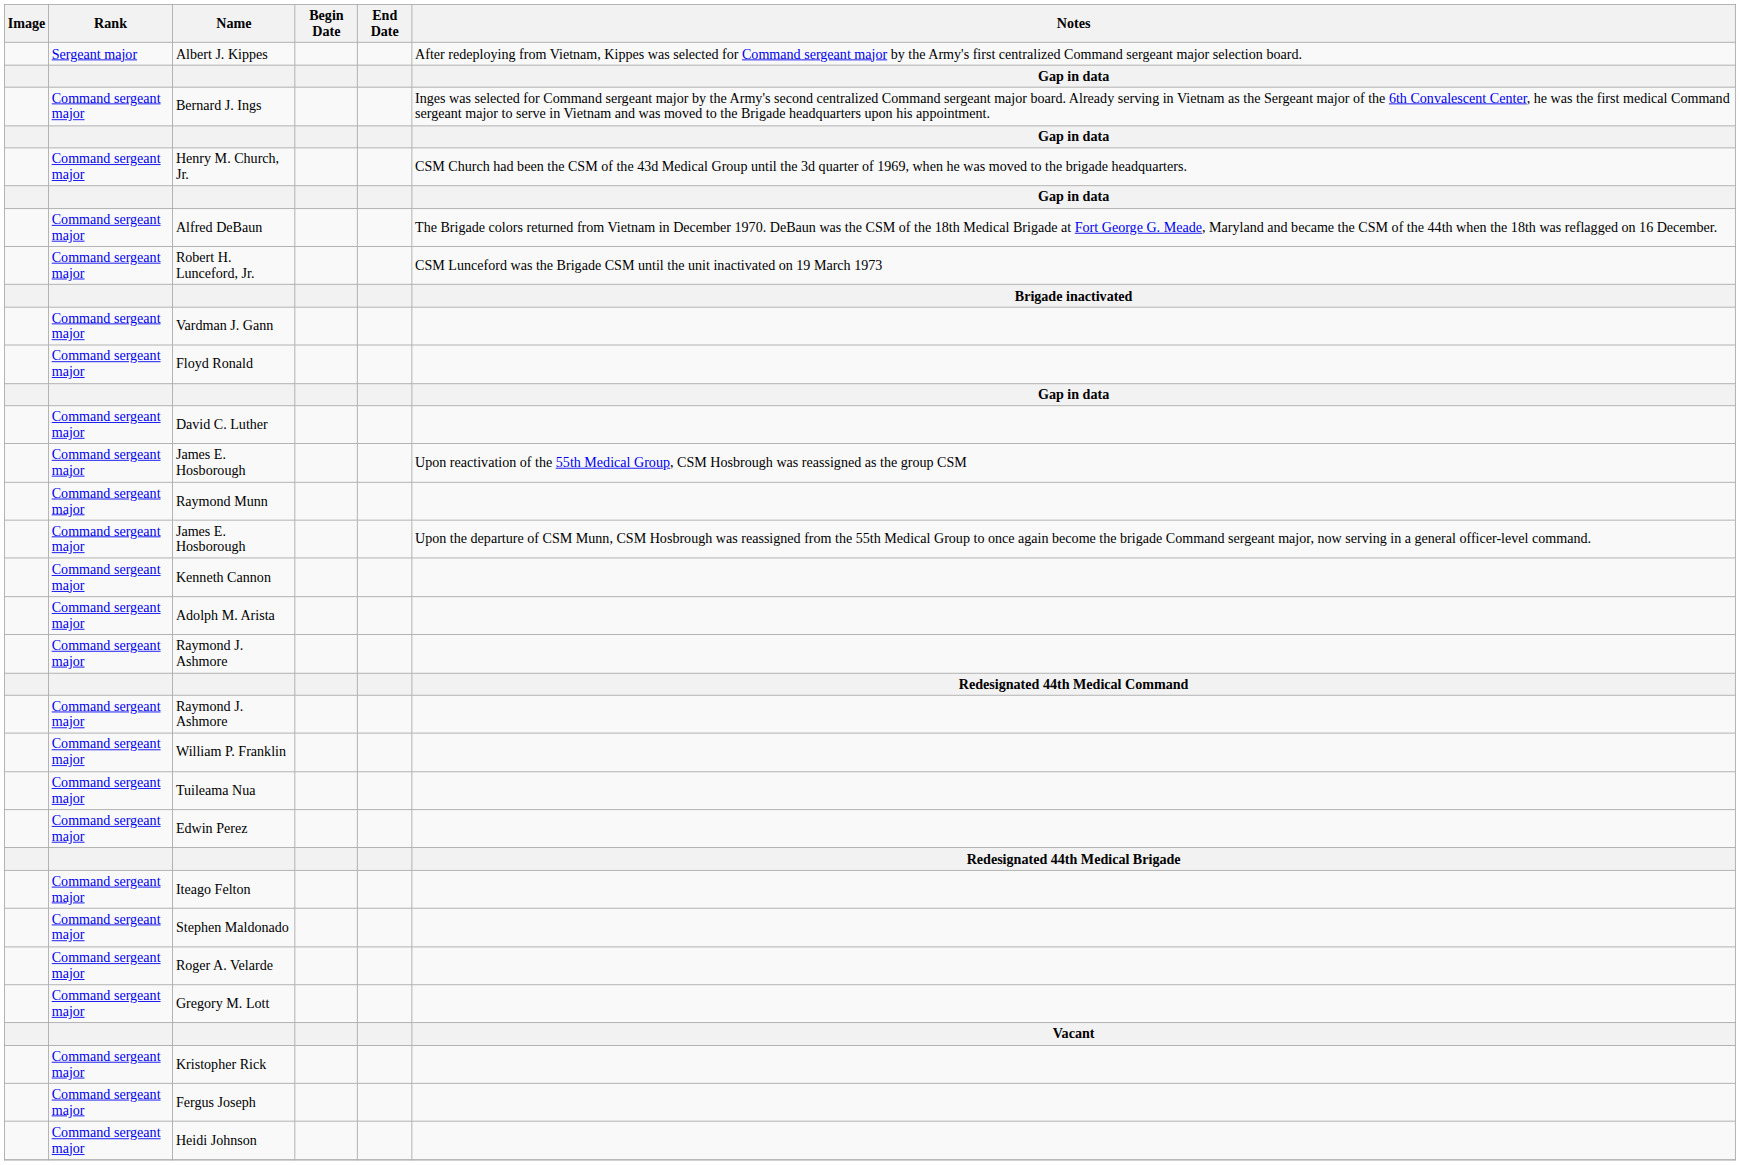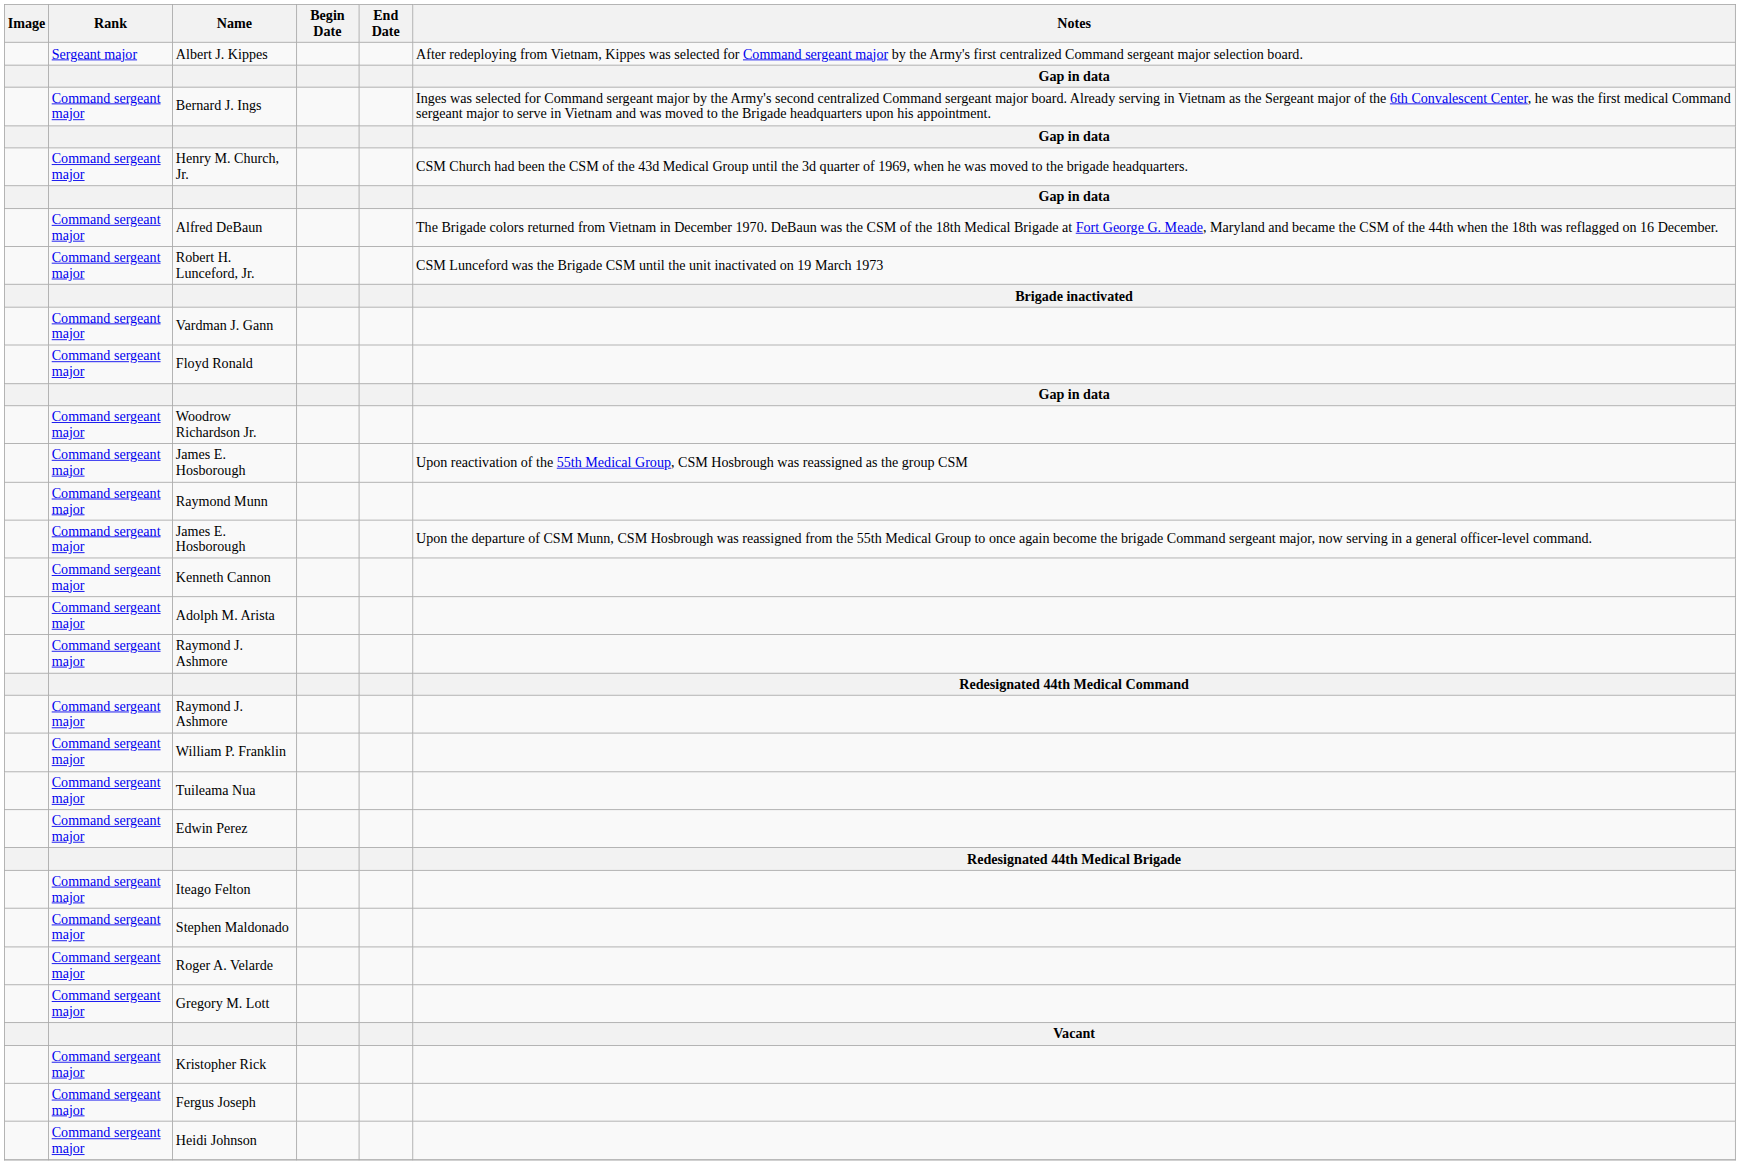 <table class="wikitable sortable">
 <tr>
 <th class=unsortable>Image</th>
 <th class=unsortable>Rank</th>
 <th>Name</th>
 <th>Begin Date</th>
 <th>End Date</th>
 <th class=unsortable>Notes</th>
 </tr>
 <tr>
 <td></td>
 <td><a href='#'>Sergeant major</a></td>
 <td Sortname>Albert J. Kippes</td>
 <td align=center></td>
 <td align=center></td>
 <td>After redeploying from Vietnam, Kippes was selected for <a href='#'>Command sergeant major</a> by the Army's first centralized Command sergeant major selection board.</td>
 </tr>
 <tr>
 <th></th>
 <th></th>
 <th></th>
 <th></th>
 <th></th>
 <th>Gap in data</th>
 </tr>
 <tr>
 <td></td>
 <td><a href='#'>Command sergeant major</a></td>
 <td Sortname>Bernard J. Ings</td>
 <td align=center></td>
 <td></td>
 <td>Inges was selected for Command sergeant major by the Army's second centralized Command sergeant major board. Already serving in Vietnam as the Sergeant major of the <a href='#'>6th Convalescent Center</a>, he was the first medical Command sergeant major to serve in Vietnam and was moved to the Brigade headquarters upon his appointment.</td>
 </tr>
 <tr>
 <th></th>
 <th></th>
 <th></th>
 <th></th>
 <th></th>
 <th>Gap in data</th>
 </tr>
 <tr>
 <td></td>
 <td><a href='#'>Command sergeant major</a></td>
 <td Sortname>Henry M. Church, Jr.</td>
 <td align=center></td>
 <td align=center></td>
 <td>CSM Church had been the CSM of the 43d Medical Group until the 3d quarter of 1969, when he was moved to the brigade headquarters.</td>
 </tr>
 <tr>
 <th></th>
 <th></th>
 <th></th>
 <th></th>
 <th></th>
 <th>Gap in data</th>
 </tr>
 <tr>
 <td></td>
 <td><a href='#'>Command sergeant major</a></td>
 <td Sortname>Alfred DeBaun</td>
 <td align=center></td>
 <td align=center></td>
 <td>The Brigade colors returned from Vietnam in December 1970. DeBaun was the CSM of the 18th Medical Brigade at <a href='#'>Fort George G. Meade</a>, Maryland and became the CSM of the 44th when the 18th was reflagged on 16 December.</td>
 </tr>
 <tr>
 <td></td>
 <td><a href='#'>Command sergeant major</a></td>
 <td Sortname>Robert H. Lunceford, Jr.</td>
 <td align=center></td>
 <td align=center></td>
 <td>CSM Lunceford was the Brigade CSM until the unit inactivated on 19 March 1973</td>
 </tr>
 <tr>
 <th></th>
 <th></th>
 <th></th>
 <th align=center></th>
 <th align=center></th>
 <th>Brigade inactivated</th>
 </tr>
 <tr>
 <td></td>
 <td><a href='#'>Command sergeant major</a></td>
 <td Sortname>Vardman J. Gann</td>
 <td align=center></td>
 <td align=center></td>
 <td></td>
 </tr>
 <tr>
 <td></td>
 <td><a href='#'>Command sergeant major</a></td>
 <td Sortname>Floyd Ronald</td>
 <td align=center></td>
 <td></td>
 <td></td>
 </tr>
 <tr>
 <th></th>
 <th></th>
 <th></th>
 <th></th>
 <th></th>
 <th>Gap in data</th>
 </tr>
 <tr>
 <td></td>
 <td><a href='#'>Command sergeant major</a></td>
-<td Sortname>David C. Luther</td>
-<td align=center></td>
+<td Sortname>Woodrow Richardson Jr.</td>
+<td></td>
 <td align=center></td>
 <td></td>
 </tr>
 <tr>
 <td></td>
 <td><a href='#'>Command sergeant major</a></td>
 <td Sortname>James E. Hosborough</td>
 <td align=center></td>
 <td align=center></td>
 <td>Upon reactivation of the <a href='#'>55th Medical Group</a>, CSM Hosbrough was reassigned as the group CSM</td>
 </tr>
 <tr>
 <td></td>
 <td><a href='#'>Command sergeant major</a></td>
 <td Sortname>Raymond Munn</td>
 <td align=center></td>
 <td align=center></td>
 <td></td>
 </tr>
 <tr>
 <td></td>
 <td><a href='#'>Command sergeant major</a></td>
 <td Sortname>James E. Hosborough</td>
 <td align=center></td>
 <td align=center></td>
 <td>Upon the departure of CSM Munn, CSM Hosbrough was reassigned from the 55th Medical Group to once again become the brigade Command sergeant major, now serving in a general officer-level command.</td>
 </tr>
 <tr>
 <td></td>
 <td><a href='#'>Command sergeant major</a></td>
 <td Sortname>Kenneth Cannon</td>
 <td align=center></td>
 <td align=center></td>
 <td></td>
 </tr>
 <tr>
 <td></td>
 <td><a href='#'>Command sergeant major</a></td>
 <td Sortname>Adolph M. Arista</td>
 <td align=center></td>
 <td align=center></td>
 <td></td>
 </tr>
 <tr>
 <td></td>
 <td><a href='#'>Command sergeant major</a></td>
 <td Sortname>Raymond J. Ashmore</td>
 <td align=center></td>
 <td align=center></td>
 <td></td>
 </tr>
 <tr>
 <th></th>
 <th></th>
 <th></th>
 <th align=center></th>
 <th></th>
 <th>Redesignated 44th Medical Command</th>
 </tr>
 <tr>
 <td></td>
 <td><a href='#'>Command sergeant major</a></td>
 <td Sortname>Raymond J. Ashmore</td>
 <td align=center></td>
 <td align=center></td>
 <td></td>
 </tr>
 <tr>
 <td></td>
 <td><a href='#'>Command sergeant major</a></td>
 <td Sortname>William P. Franklin</td>
 <td align=center></td>
 <td align=center></td>
 <td></td>
 </tr>
 <tr>
 <td></td>
 <td><a href='#'>Command sergeant major</a></td>
 <td Sortname>Tuileama Nua</td>
 <td align=center></td>
 <td align=center></td>
 <td></td>
 </tr>
 <tr>
 <td></td>
 <td><a href='#'>Command sergeant major</a></td>
 <td Sortname>Edwin Perez</td>
 <td align=center></td>
 <td align=center></td>
 <td></td>
 </tr>
 <tr>
 <th></th>
 <th></th>
 <th></th>
 <th align=center></th>
 <th></th>
 <th>Redesignated 44th Medical Brigade</th>
 </tr>
 <tr>
 <td></td>
 <td><a href='#'>Command sergeant major</a></td>
 <td Sortname>Iteago Felton</td>
 <td align=center></td>
 <td align=center></td>
 <td></td>
 </tr>
 <tr>
 <td></td>
 <td><a href='#'>Command sergeant major</a></td>
 <td Sortname>Stephen Maldonado</td>
 <td align=center></td>
 <td align=center></td>
 <td></td>
 </tr>
 <tr>
 <td></td>
 <td><a href='#'>Command sergeant major</a></td>
 <td Sortname>Roger A. Velarde</td>
 <td align=center></td>
 <td align=center></td>
 <td></td>
 </tr>
 <tr>
 <td></td>
 <td><a href='#'>Command sergeant major</a></td>
 <td Sortname>Gregory M. Lott</td>
 <td align=center></td>
 <td align=center></td>
 </tr>
 <tr>
 <th></th>
 <th></th>
 <th></th>
 <th align=center></th>
 <th align=center></th>
 <th>Vacant</th>
 </tr>
 <tr>
 <td></td>
 <td><a href='#'>Command sergeant major</a></td>
 <td Sortname>Kristopher Rick</td>
 <td align=center></td>
 <td align=center></td>
 <td></td>
 </tr>
 <tr>
 <td></td>
 <td><a href='#'>Command sergeant major</a></td>
 <td Sortname>Fergus Joseph</td>
 <td align=center></td>
 <td align=center></td>
 <td></td>
 </tr>
 <tr>
 <td></td>
 <td><a href='#'>Command sergeant major</a></td>
 <td Sortname>Heidi Johnson</td>
 <td align=center></td>
 <td align=center></td>
 <td></td>
 </tr>
 <tr>
 </tr>
 </table>
